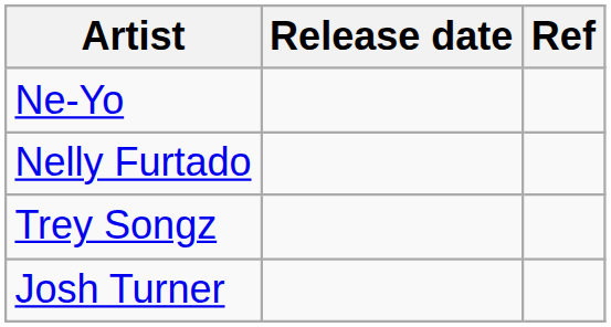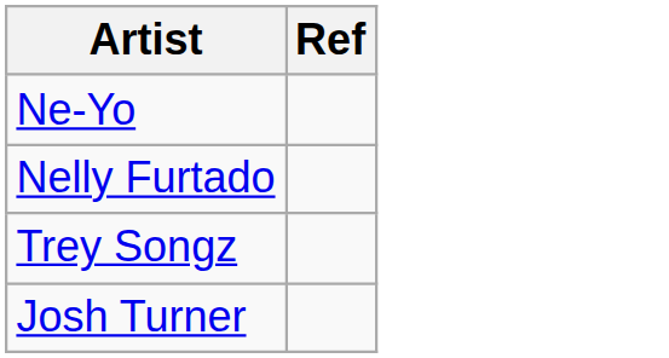 <table class="wikitable mw-collapsible mw-collapsed">
 <tr>
 <th>Artist</th>
-<th>Release date</th>
 <th>Ref</th>
 </tr>
 <tr>
 <td><a href='#'>Ne-Yo</a></td>
 <td></td>
-<td></td>
 </tr>
 <tr>
 <td><a href='#'>Nelly Furtado</a></td>
-<td></td>
 <td></td>
 </tr>
 <tr>
 <td><a href='#'>Trey Songz</a></td>
 <td></td>
-<td></td>
 </tr>
 <tr>
 <td><a href='#'>Josh Turner</a></td>
 <td></td>
-<td></td>
 </tr>
 </table>
